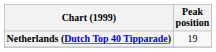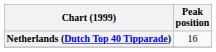 <table class="wikitable sortable plainrowheaders" style="text-align:center">
 <tr>
 <th scope="col">Chart (1999)</th>
 <th scope="col">Peak<br>position</th>
 </tr>
 <tr>
 <th scope="row">Netherlands (<a href='#'>Dutch Top 40 Tipparade</a>)</th>
-<td>19</td>
+<td>16</td>
 </tr>
 <tr>
 </tr>
 <tr>
 </tr>
 </table>
